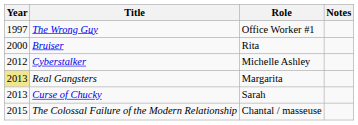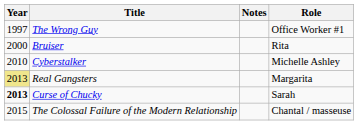 <table class="wikitable sortable">
 <tr>
 <th>Year</th>
 <th>Title</th>
+<th class="unsortable">Notes</th>
 <th>Role</th>
-<th class="unsortable">Notes</th>
 </tr>
 <tr>
 <td>1997</td>
 <td data-sort-value="Wrong Guy, The"><em><a href='#'>The Wrong Guy</a></em></td>
+<td></td>
 <td>Office Worker #1</td>
-<td></td>
 </tr>
 <tr>
 <td>2000</td>
 <td><a href='#'><em>Bruiser</em></a></td>
+<td></td>
 <td>Rita</td>
-<td></td>
 </tr>
 <tr>
-<td>2012</td>
+<td>2010</td>
 <td><a href='#'><em>Cyberstalker</em></a></td>
+<td></td>
 <td>Michelle Ashley</td>
-<td></td>
 </tr>
 <tr>
 <td style="background: khaki;">2013</td>
 <td><em>Real Gangsters</em></td>
+<td></td>
 <td>Margarita</td>
-<td></td>
 </tr>
 <tr>
-<td>2013</td>
+<td><strong>2013</strong></td>
 <td><em><a href='#'>Curse of Chucky</a></em></td>
+<td></td>
 <td>Sarah</td>
-<td></td>
 </tr>
 <tr>
 <td>2015</td>
 <td data-sort-value="Colossal Failure of the Modern Relationship, The"><em>The Colossal Failure of the Modern Relationship</em></td>
+<td></td>
 <td>Chantal / masseuse</td>
-<td></td>
 </tr>
 </table>
